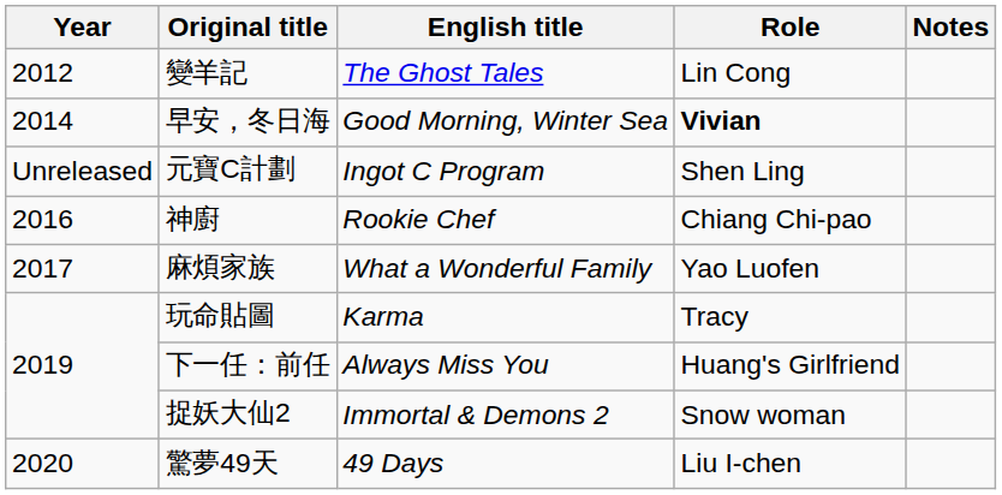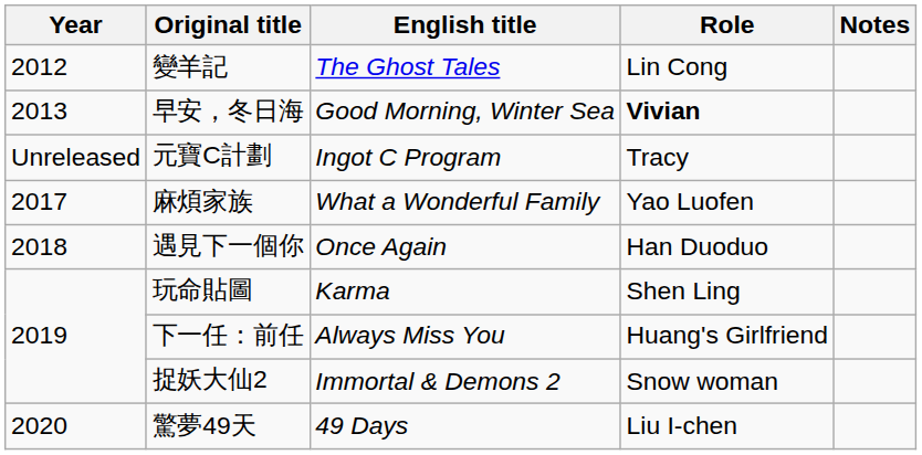 <table class="wikitable sortable">
 <tr>
 <th>Year</th>
 <th>Original title</th>
 <th>English title</th>
 <th>Role</th>
 <th class="unsortable">Notes</th>
 </tr>
 <tr>
 <td>2012</td>
 <td>變羊記</td>
 <td><em><a href='#'>The Ghost Tales</a></em></td>
 <td>Lin Cong</td>
 <td></td>
 </tr>
 <tr>
-<td>2014</td>
+<td>2013</td>
 <td>早安，冬日海</td>
 <td><em>Good Morning, Winter Sea</em></td>
 <td><strong>Vivian</strong></td>
 <td></td>
 </tr>
 <tr>
 <td>Unreleased</td>
 <td>元寶C計劃</td>
 <td><em>Ingot C Program</em></td>
-<td>Shen Ling</td>
-<td></td>
-</tr>
-<tr>
-<td>2016</td>
-<td>神廚</td>
-<td><em>Rookie Chef</em></td>
-<td>Chiang Chi-pao</td>
+<td>Tracy</td>
 <td></td>
 </tr>
 <tr>
 <td>2017</td>
 <td>麻煩家族</td>
 <td><em>What a Wonderful Family</em></td>
 <td>Yao Luofen</td>
 <td></td>
 </tr>
 <tr>
+<td>2018</td>
+<td>遇見下一個你</td>
+<td><em>Once Again</em></td>
+<td>Han Duoduo</td>
+<td></td>
+</tr>
+<tr>
 <td rowspan = "3">2019</td>
 <td>玩命貼圖</td>
 <td><em>Karma</em></td>
-<td>Tracy</td>
+<td>Shen Ling</td>
 <td></td>
 </tr>
 <tr>
 <td>下一任：前任</td>
 <td><em>Always Miss You</em></td>
 <td>Huang's Girlfriend</td>
 <td></td>
 </tr>
 <tr>
 <td>捉妖大仙2</td>
 <td><em>Immortal & Demons 2</em></td>
 <td>Snow woman</td>
 <td></td>
 </tr>
 <tr>
 <td>2020</td>
 <td>驚夢49天</td>
 <td><em>49 Days</em></td>
 <td>Liu I-chen</td>
 <td></td>
 </tr>
 </table>
